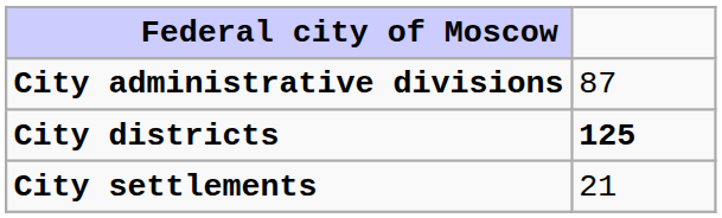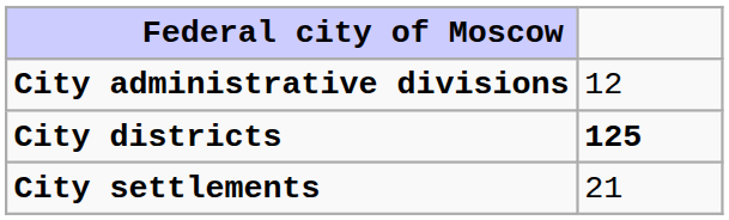 <table border=1 align="right" class="wikitable" style="margin-left: 1em; font-size: 95%;">
 <tr>
 <th style="padding-left:50px; background:#ccf">Federal city of Moscow</th>
 <td width="50px"></td>
 </tr>
 <tr>
 <td><strong>City administrative divisions</strong></td>
-<td>87</td>
+<td>12</td>
 </tr>
 <tr>
 <td><strong>City districts</strong></td>
 <td><strong>125</strong></td>
 </tr>
 <tr>
 <td><strong>City settlements</strong></td>
 <td>21</td>
 </tr>
 </table>
